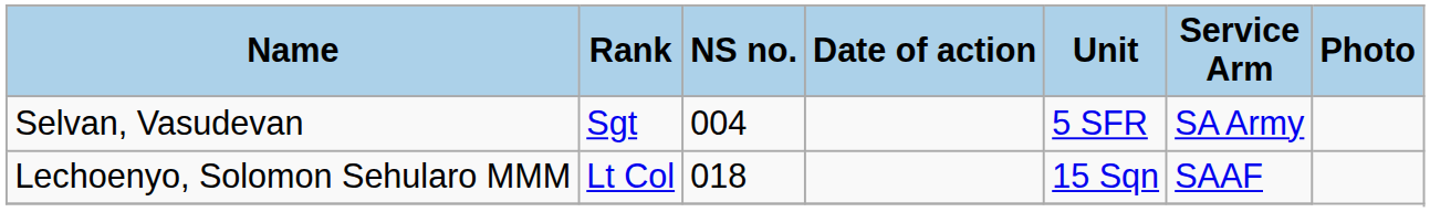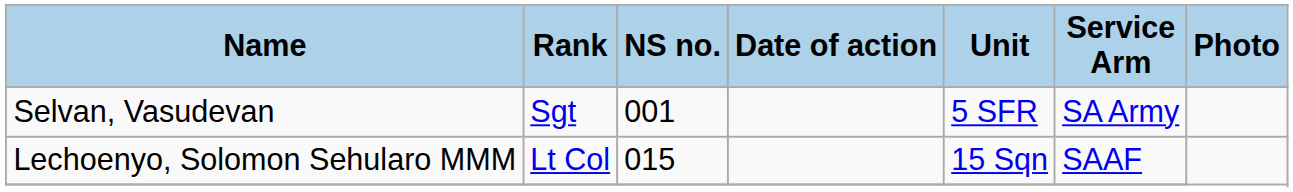 <table class="wikitable sortable" style="margin:0.5em auto; font-size:100%;">
 <tr>
 <th scope="row"; style="background-color: #ACD1E9;">Name</th>
 <th scope="row"; style="background-color: #ACD1E9;">Rank</th>
 <th scope="row"; style="background-color: #ACD1E9;">NS no.</th>
 <th scope="row"; style="background-color: #ACD1E9;">Date of action</th>
 <th scope="row"; style="background-color: #ACD1E9;">Unit</th>
 <th scope="row"; style="background-color: #ACD1E9;">Service<br>Arm</th>
 <th scope="row"; style="background-color: #ACD1E9;">Photo</th>
 </tr>
 <tr>
 <td>Selvan, Vasudevan </td>
 <td data-sort-value="15"><a href='#'>Sgt</a></td>
-<td>004</td>
+<td>001</td>
 <td></td>
 <td><a href='#'>5 SFR</a></td>
 <td><a href='#'>SA Army</a></td>
 <td></td>
 </tr>
 <tr>
 <td>Lechoenyo, Solomon Sehularo MMM </td>
 <td data-sort-value="6"><a href='#'>Lt Col</a></td>
-<td>018</td>
+<td>015</td>
 <td></td>
 <td><a href='#'>15 Sqn</a></td>
 <td><a href='#'>SAAF</a></td>
 </tr>
 <tr>
 </tr>
 </table>
